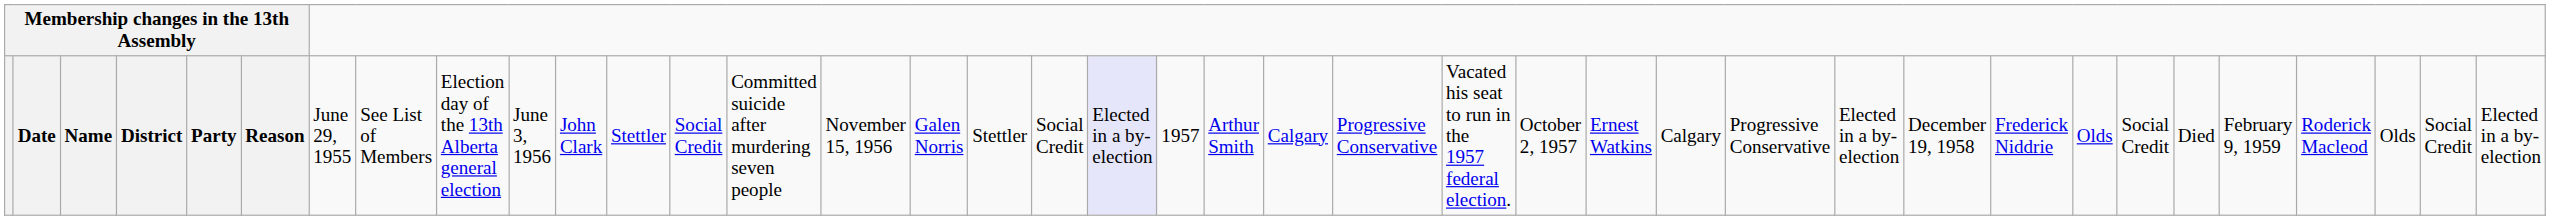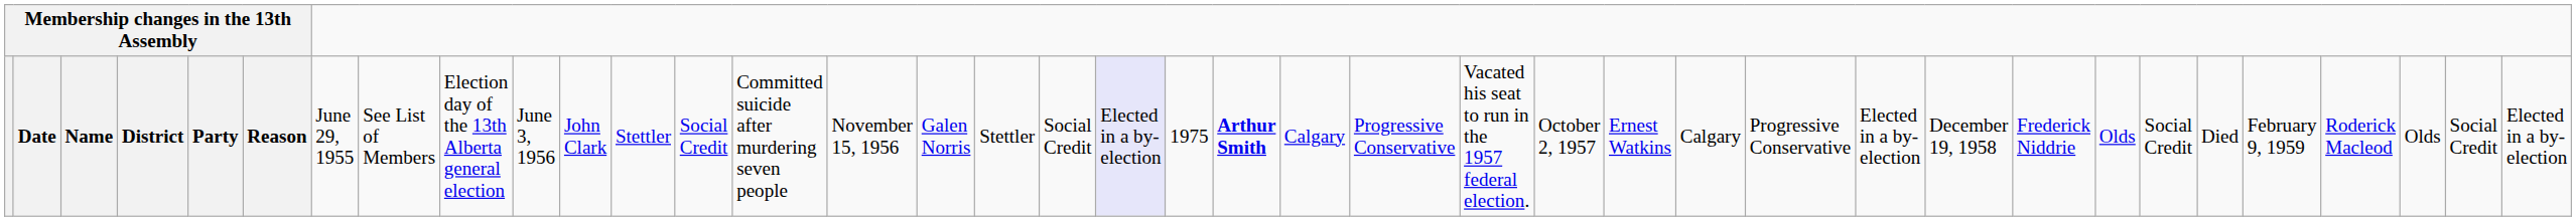 <table class="wikitable">
 <tr>
 <th colspan=6>Membership changes in the 13th Assembly</th>
 </tr>
 <tr>
 <th></th>
 <th>Date</th>
 <th>Name</th>
 <th>District</th>
 <th>Party</th>
 <th>Reason<br></th>
 <td>June 29, 1955</td>
 <td colspan=3>See List of Members</td>
 <td>Election day of the <a href='#'>13th Alberta general election</a><br></td>
 <td>June 3, 1956</td>
 <td><a href='#'>John Clark</a></td>
 <td><a href='#'>Stettler</a></td>
 <td><a href='#'>Social Credit</a></td>
 <td>Committed suicide after murdering seven people<br></td>
 <td>November 15, 1956</td>
 <td><a href='#'>Galen Norris</a></td>
 <td>Stettler</td>
 <td>Social Credit</td>
 <td style="background: lavender;">Elected in a by-election<br></td>
-<td>1957</td>
-<td><a href='#'>Arthur Smith</a></td>
+<td>1975</td>
+<td><strong><a href='#'>Arthur Smith</a></strong></td>
 <td><a href='#'>Calgary</a></td>
 <td><a href='#'>Progressive Conservative</a></td>
 <td>Vacated his seat to run in the <a href='#'>1957 federal election</a>.<br></td>
 <td>October 2, 1957</td>
 <td><a href='#'>Ernest Watkins</a></td>
 <td>Calgary</td>
 <td>Progressive Conservative</td>
 <td>Elected in a by-election<br></td>
 <td>December 19, 1958</td>
 <td><a href='#'>Frederick Niddrie</a></td>
 <td><a href='#'>Olds</a></td>
 <td>Social Credit</td>
 <td>Died<br></td>
 <td>February 9, 1959</td>
 <td><a href='#'>Roderick Macleod</a></td>
 <td>Olds</td>
 <td>Social Credit</td>
 <td>Elected in a by-election</td>
 </tr>
 </table>
